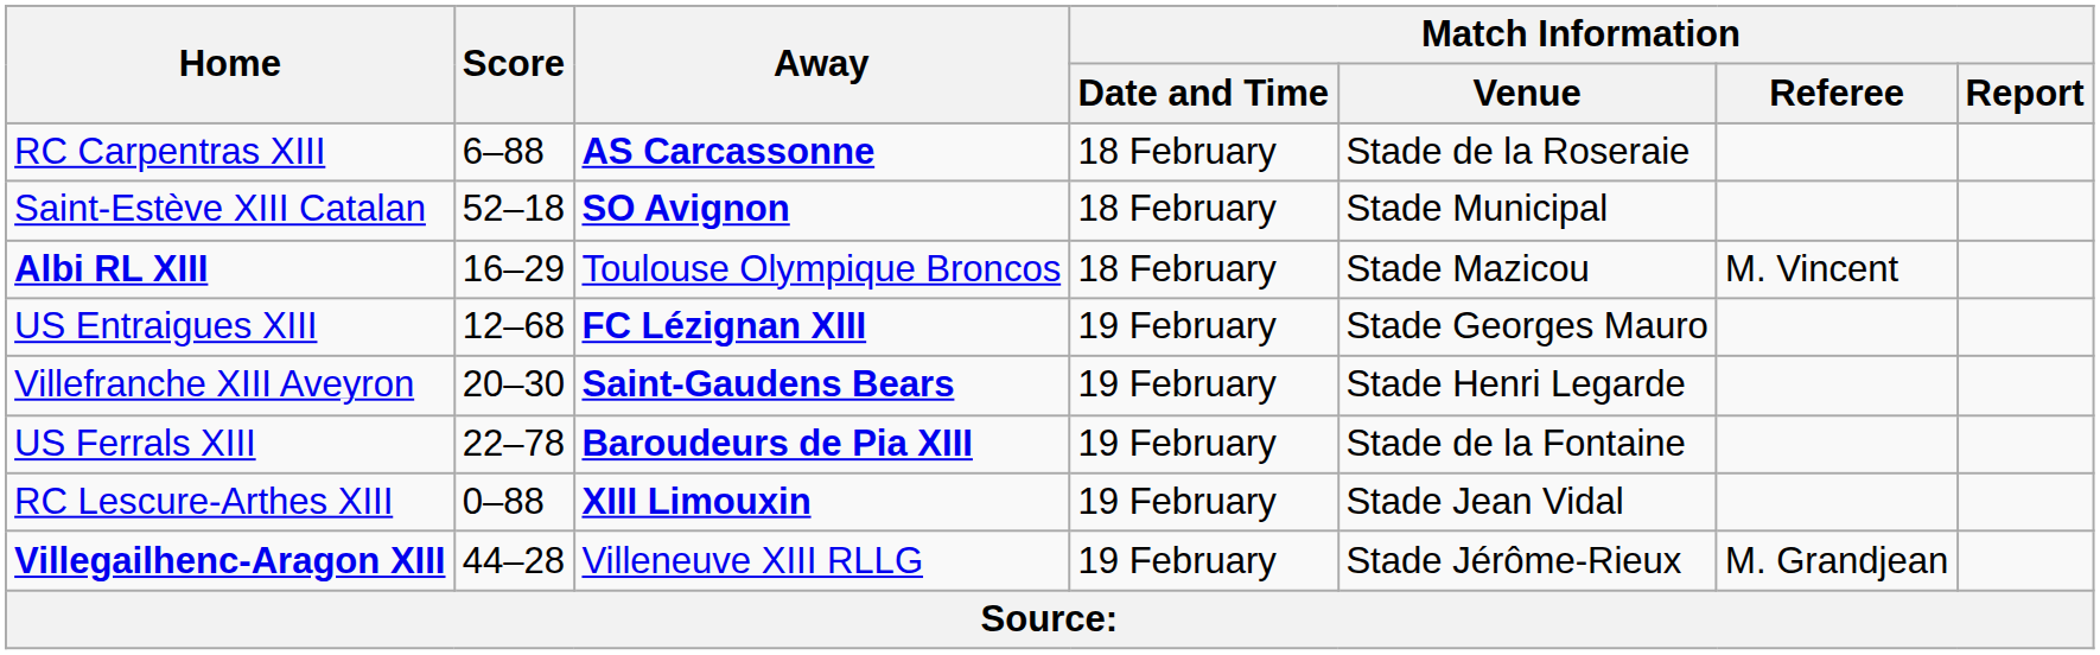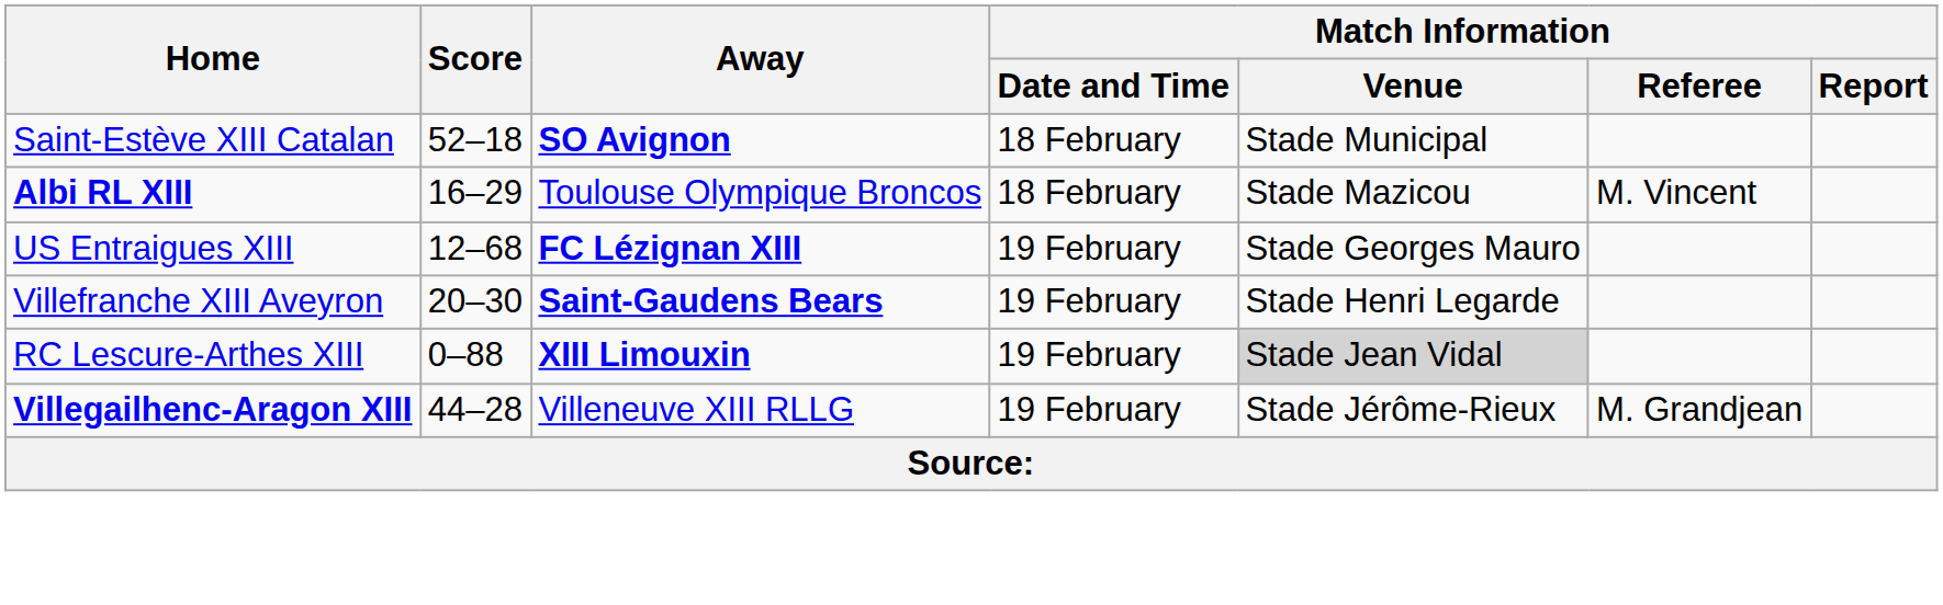 <table class="wikitable defaultcenter col1left col3left">
 <tr>
 <th scope="col" rowspan=2>Home</th>
 <th scope="col" rowspan=2>Score</th>
 <th scope="col" rowspan=2>Away</th>
 <th scope="col" colspan=4>Match Information</th>
 </tr>
 <tr>
 <th scope="col">Date and Time</th>
 <th scope="col">Venue</th>
 <th scope="col">Referee</th>
 <th scope="col">Report</th>
-</tr>
-<tr>
-<td> <a href='#'>RC Carpentras XIII</a></td>
-<td>6–88</td>
-<td> <strong><a href='#'>AS Carcassonne</a></strong></td>
-<td>18 February</td>
-<td>Stade de la Roseraie</td>
-<td></td>
-<td></td>
 </tr>
 <tr>
 <td> <a href='#'>Saint-Estève XIII Catalan</a></td>
 <td>52–18</td>
 <td> <strong><a href='#'>SO Avignon</a></strong></td>
 <td>18 February</td>
 <td>Stade Municipal</td>
 <td></td>
 <td></td>
 </tr>
 <tr>
 <td> <strong><a href='#'>Albi RL XIII</a></strong></td>
 <td>16–29</td>
 <td> <a href='#'>Toulouse Olympique Broncos</a></td>
 <td>18 February</td>
 <td>Stade Mazicou</td>
 <td>M. Vincent</td>
 <td></td>
 </tr>
 <tr>
 <td> <a href='#'>US Entraigues XIII</a></td>
 <td>12–68</td>
 <td> <strong><a href='#'>FC Lézignan XIII</a></strong></td>
 <td>19 February</td>
 <td>Stade Georges Mauro</td>
 <td></td>
 <td></td>
 </tr>
 <tr>
 <td> <a href='#'>Villefranche XIII Aveyron</a></td>
 <td>20–30</td>
 <td> <strong><a href='#'>Saint-Gaudens Bears</a></strong></td>
 <td>19 February</td>
 <td>Stade Henri Legarde</td>
 <td></td>
 <td></td>
 </tr>
 <tr>
-<td><a href='#'>US Ferrals XIII</a></td>
-<td>22–78</td>
-<td> <strong><a href='#'>Baroudeurs de Pia XIII</a></strong></td>
-<td>19 February</td>
-<td>Stade de la Fontaine</td>
-<td></td>
-<td></td>
-</tr>
-<tr>
 <td> <a href='#'>RC Lescure-Arthes XIII</a></td>
 <td>0–88</td>
 <td> <strong><a href='#'>XIII Limouxin</a></strong></td>
 <td>19 February</td>
-<td>Stade Jean Vidal</td>
+<td style="background: lightgrey;">Stade Jean Vidal</td>
 <td></td>
 <td></td>
 </tr>
 <tr>
 <td> <strong><a href='#'>Villegailhenc-Aragon XIII</a></strong></td>
 <td>44–28</td>
 <td> <a href='#'>Villeneuve XIII RLLG</a></td>
 <td>19 February</td>
 <td>Stade Jérôme-Rieux</td>
 <td>M. Grandjean</td>
 <td></td>
 </tr>
 <tr>
 <th colspan=7>Source:</th>
 </tr>
 </table>
